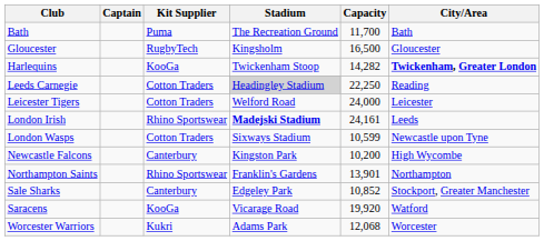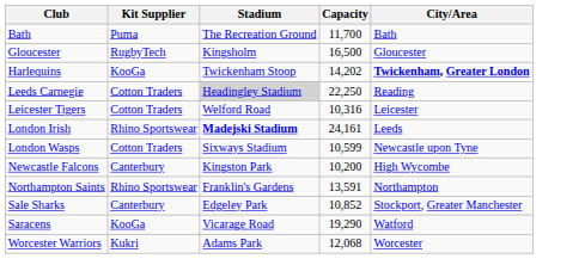 <table class="wikitable sortable">
 <tr>
 <th>Club</th>
-<th>Captain</th>
 <th>Kit Supplier</th>
 <th>Stadium</th>
 <th>Capacity</th>
 <th>City/Area</th>
 </tr>
 <tr>
 <td><a href='#'>Bath</a></td>
-<td></td>
 <td><a href='#'>Puma</a></td>
 <td><a href='#'>The Recreation Ground</a></td>
 <td align=center>11,700</td>
 <td><a href='#'>Bath</a></td>
 </tr>
 <tr>
 <td><a href='#'>Gloucester</a></td>
-<td></td>
 <td><a href='#'>RugbyTech</a></td>
 <td><a href='#'>Kingsholm</a></td>
 <td align=center>16,500</td>
 <td><a href='#'>Gloucester</a></td>
 </tr>
 <tr>
 <td><a href='#'>Harlequins</a></td>
-<td></td>
 <td><a href='#'>KooGa</a></td>
 <td><a href='#'>Twickenham Stoop</a></td>
-<td align=center>14,282</td>
+<td align=center>14,202</td>
 <td><strong><a href='#'>Twickenham</a>, <a href='#'>Greater London</a></strong></td>
 </tr>
 <tr>
 <td><a href='#'>Leeds Carnegie</a></td>
-<td></td>
 <td><a href='#'>Cotton Traders</a></td>
 <td style="background: lightgrey;"><a href='#'>Headingley Stadium</a></td>
 <td align=center>22,250</td>
 <td><a href='#'>Reading</a></td>
 </tr>
 <tr>
 <td><a href='#'>Leicester Tigers</a></td>
-<td></td>
 <td><a href='#'>Cotton Traders</a></td>
 <td><a href='#'>Welford Road</a></td>
-<td align=center>24,000</td>
+<td align=center>10,316</td>
 <td><a href='#'>Leicester</a></td>
 </tr>
 <tr>
 <td><a href='#'>London Irish</a></td>
-<td></td>
 <td><a href='#'>Rhino Sportswear</a></td>
 <td><strong><a href='#'>Madejski Stadium</a></strong></td>
 <td align=center>24,161</td>
 <td><a href='#'>Leeds</a></td>
 </tr>
 <tr>
 <td><a href='#'>London Wasps</a></td>
-<td></td>
 <td><a href='#'>Cotton Traders</a></td>
 <td><a href='#'>Sixways Stadium</a></td>
 <td align=center>10,599</td>
 <td><a href='#'>Newcastle upon Tyne</a></td>
 </tr>
 <tr>
 <td><a href='#'>Newcastle Falcons</a></td>
-<td></td>
 <td><a href='#'>Canterbury</a></td>
 <td><a href='#'>Kingston Park</a></td>
 <td align=center>10,200</td>
 <td><a href='#'>High Wycombe</a></td>
 </tr>
 <tr>
 <td><a href='#'>Northampton Saints</a></td>
-<td></td>
 <td><a href='#'>Rhino Sportswear</a></td>
 <td><a href='#'>Franklin's Gardens</a></td>
-<td align=center>13,901</td>
+<td align=center>13,591</td>
 <td><a href='#'>Northampton</a></td>
 </tr>
 <tr>
 <td><a href='#'>Sale Sharks</a></td>
-<td></td>
 <td><a href='#'>Canterbury</a></td>
 <td><a href='#'>Edgeley Park</a></td>
 <td align=center>10,852</td>
 <td><a href='#'>Stockport</a>, <a href='#'>Greater Manchester</a></td>
 </tr>
 <tr>
 <td><a href='#'>Saracens</a></td>
-<td></td>
 <td><a href='#'>KooGa</a></td>
 <td><a href='#'>Vicarage Road</a></td>
-<td align=center>19,920</td>
+<td align=center>19,290</td>
 <td><a href='#'>Watford</a></td>
 </tr>
 <tr>
 <td><a href='#'>Worcester Warriors</a></td>
-<td></td>
 <td><a href='#'>Kukri</a></td>
 <td><a href='#'>Adams Park</a></td>
 <td align=center>12,068</td>
 <td><a href='#'>Worcester</a></td>
 </tr>
 </table>
